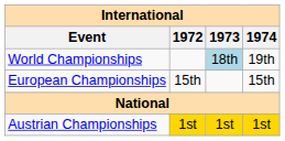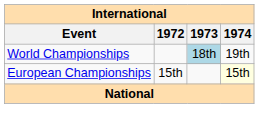 <table class="wikitable" style="text-align:center">
 <tr>
 <th style="background-color: #ffdead; " colspan=4 align=center>International</th>
 </tr>
 <tr>
 <th>Event</th>
 <th>1972</th>
 <th>1973</th>
 <th>1974</th>
 </tr>
 <tr>
 <td align=left><a href='#'>World Championships</a></td>
 <td></td>
 <td style="background: lightblue;">18th</td>
 <td>19th</td>
 </tr>
 <tr>
 <td align=left><a href='#'>European Championships</a></td>
 <td>15th</td>
 <td></td>
-<td>15th</td>
+<td style="background: lightyellow;">15th</td>
 </tr>
 <tr>
 <th style="background-color: #ffdead; " colspan=4 align=center>National</th>
 </tr>
-<tr>
-<td align=left><a href='#'>Austrian Championships</a></td>
-<td bgcolor=gold>1st</td>
-<td bgcolor=gold>1st</td>
-<td bgcolor=gold>1st</td>
-</tr>
 </table>
